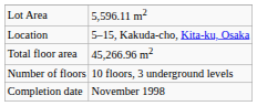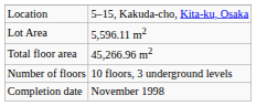 <table class="wikitable">
 <tr>
 </tr>
 <tr>
+<td>Location</td>
+<td>5–15, Kakuda-cho, <a href='#'>Kita-ku, Osaka</a></td>
+</tr>
+<tr>
 <td>Lot Area</td>
 <td>5,596.11 m<sup>2</sup></td>
-</tr>
-<tr>
-<td>Location</td>
-<td>5–15, Kakuda-cho, <a href='#'>Kita-ku, Osaka</a></td>
 </tr>
 <tr>
 <td>Total floor area</td>
 <td>45,266.96 m<sup>2</sup></td>
 </tr>
 <tr>
 <td>Number of floors</td>
 <td>10 floors, 3 underground levels</td>
 </tr>
 <tr>
 <td>Completion date</td>
 <td>November 1998</td>
 </tr>
 </table>
